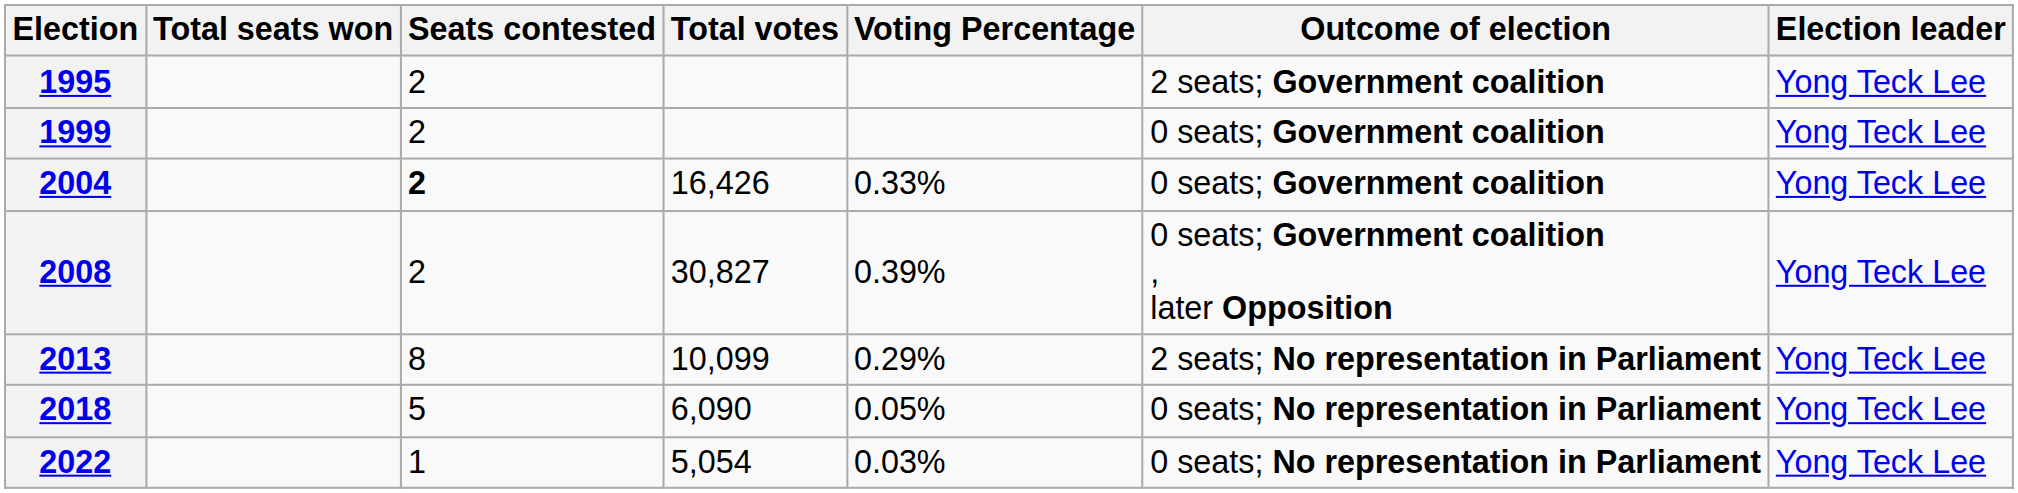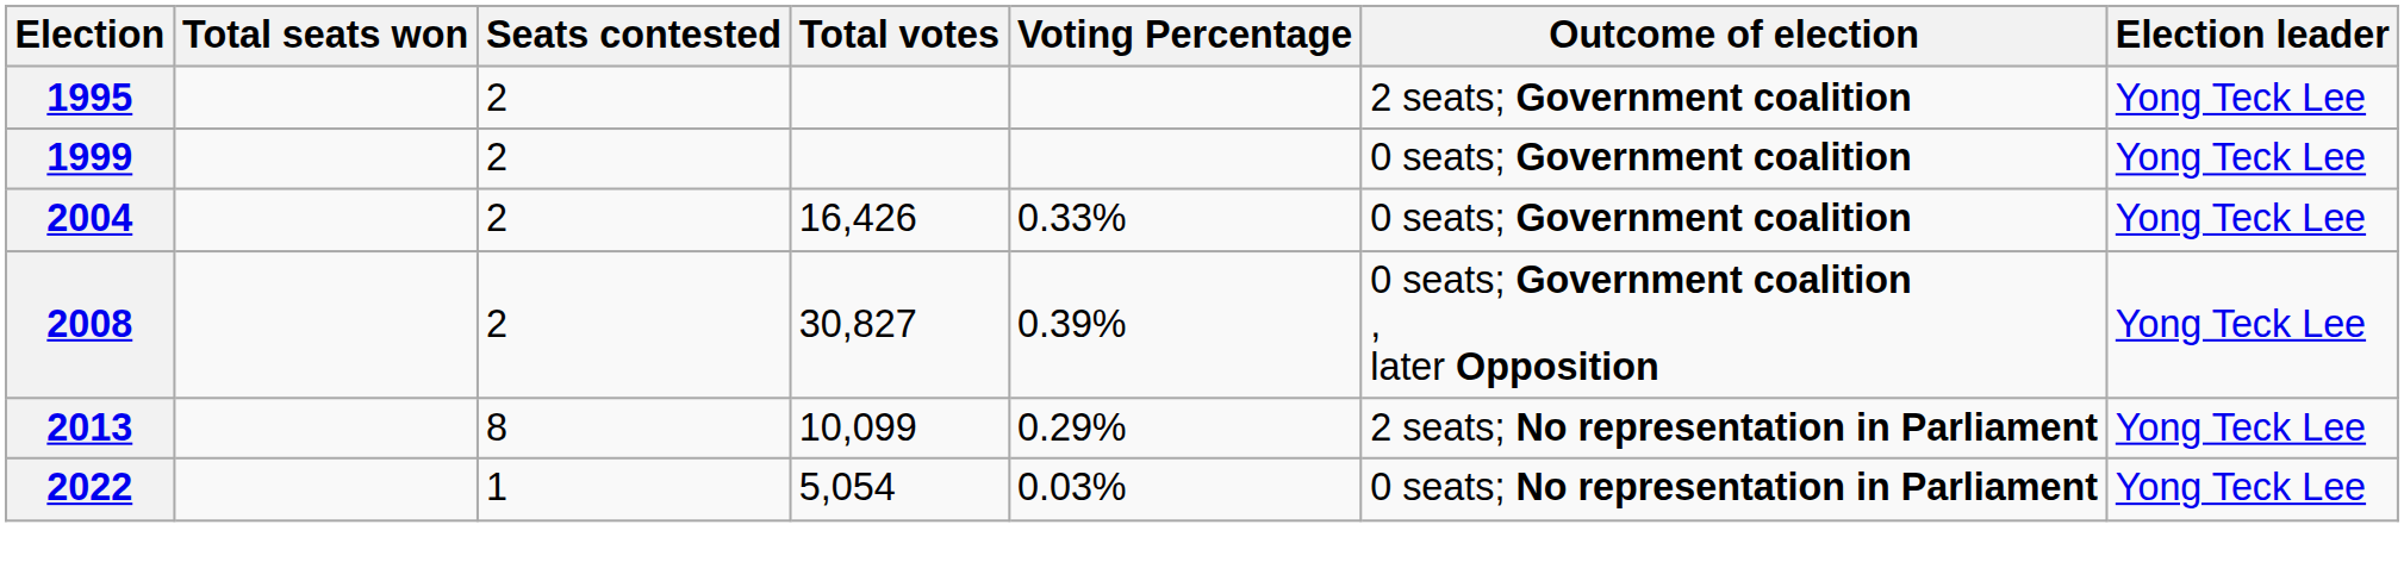 <table class="wikitable">
 <tr>
 <th>Election</th>
 <th>Total seats won</th>
 <th>Seats contested</th>
 <th>Total votes</th>
 <th>Voting Percentage</th>
 <th>Outcome of election</th>
 <th>Election leader</th>
 </tr>
 <tr>
 <th><a href='#'>1995</a></th>
 <td></td>
 <td>2</td>
 <td></td>
 <td></td>
 <td>2 seats; <strong>Government coalition</strong><br></td>
 <td><a href='#'>Yong Teck Lee</a></td>
 </tr>
 <tr>
 <th><a href='#'>1999</a></th>
 <td></td>
 <td>2</td>
 <td></td>
 <td></td>
 <td>0 seats; <strong>Government coalition</strong><br></td>
 <td><a href='#'>Yong Teck Lee</a></td>
 </tr>
 <tr>
 <th><a href='#'>2004</a></th>
 <td></td>
-<td><strong>2</strong></td>
+<td>2</td>
 <td>16,426</td>
 <td>0.33%</td>
 <td>0 seats; <strong>Government coalition</strong><br></td>
 <td><a href='#'>Yong Teck Lee</a></td>
 </tr>
 <tr>
 <th><a href='#'>2008</a></th>
 <td></td>
 <td>2</td>
 <td>30,827</td>
 <td>0.39%</td>
 <td>0 seats; <strong>Government coalition</strong> <br>,<br> later <strong>Opposition</strong></td>
 <td><a href='#'>Yong Teck Lee</a></td>
 </tr>
 <tr>
 <th><a href='#'>2013</a></th>
 <td></td>
 <td>8</td>
 <td>10,099</td>
 <td>0.29%</td>
 <td>2 seats; <strong>No representation in Parliament</strong> </td>
 <td><a href='#'>Yong Teck Lee</a></td>
 </tr>
 <tr>
-<th><a href='#'>2018</a></th>
-<td></td>
-<td>5</td>
-<td>6,090</td>
-<td>0.05%</td>
-<td>0 seats; <strong>No representation in Parliament</strong> </td>
-<td><a href='#'>Yong Teck Lee</a></td>
-</tr>
-<tr>
 <th><a href='#'>2022</a></th>
 <td></td>
 <td>1</td>
 <td>5,054</td>
 <td>0.03%</td>
 <td>0 seats; <strong>No representation in Parliament</strong> <br> </td>
 <td><a href='#'>Yong Teck Lee</a></td>
 </tr>
 </table>
